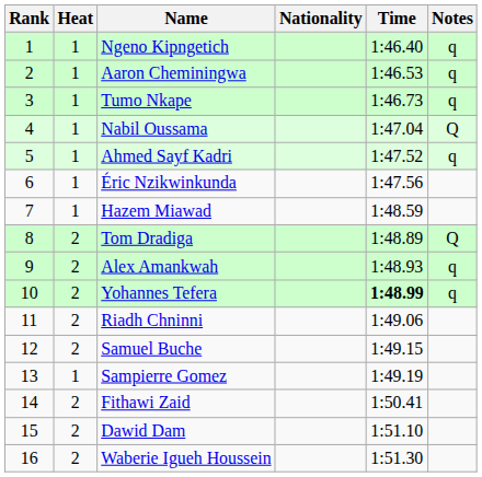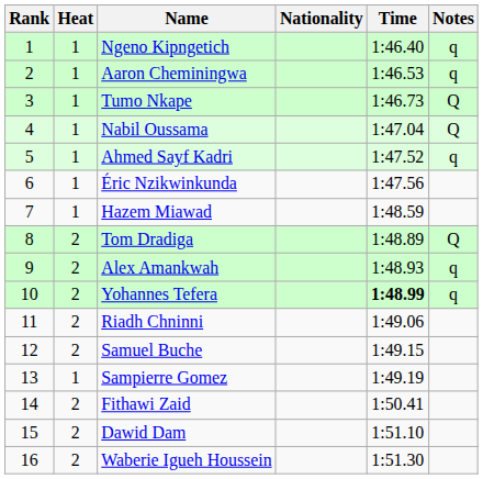 <table class="wikitable sortable" style="text-align:center">
 <tr>
 <th>Rank</th>
 <th>Heat</th>
 <th>Name</th>
 <th>Nationality</th>
 <th>Time</th>
 <th>Notes</th>
 </tr>
 <tr bgcolor=ccffcc>
 <td>1</td>
 <td>1</td>
 <td align=left><a href='#'>Ngeno Kipngetich</a></td>
 <td align=left></td>
 <td>1:46.40</td>
 <td>q</td>
 </tr>
 <tr bgcolor=ccffcc>
 <td>2</td>
 <td>1</td>
 <td align=left><a href='#'>Aaron Cheminingwa</a></td>
 <td align=left></td>
 <td>1:46.53</td>
 <td>q</td>
 </tr>
 <tr bgcolor=ccffcc>
 <td>3</td>
 <td>1</td>
 <td align=left><a href='#'>Tumo Nkape</a></td>
 <td align=left></td>
 <td>1:46.73</td>
-<td>q</td>
+<td>Q</td>
 </tr>
 <tr bgcolor=ddffdd>
 <td>4</td>
 <td>1</td>
 <td align=left><a href='#'>Nabil Oussama</a></td>
 <td align=left></td>
 <td>1:47.04</td>
 <td>Q</td>
 </tr>
 <tr bgcolor=ddffdd>
 <td>5</td>
 <td>1</td>
 <td align=left><a href='#'>Ahmed Sayf Kadri</a></td>
 <td align=left></td>
 <td>1:47.52</td>
 <td>q</td>
 </tr>
 <tr>
 <td>6</td>
 <td>1</td>
 <td align=left><a href='#'>Éric Nzikwinkunda</a></td>
 <td align=left></td>
 <td>1:47.56</td>
 <td></td>
 </tr>
 <tr>
 <td>7</td>
 <td>1</td>
 <td align=left><a href='#'>Hazem Miawad</a></td>
 <td align=left></td>
 <td>1:48.59</td>
 <td></td>
 </tr>
 <tr bgcolor=ccffcc>
 <td>8</td>
 <td>2</td>
 <td align=left><a href='#'>Tom Dradiga</a></td>
 <td align=left></td>
 <td>1:48.89</td>
 <td>Q</td>
 </tr>
 <tr bgcolor=ccffcc>
 <td>9</td>
 <td>2</td>
 <td align=left><a href='#'>Alex Amankwah</a></td>
 <td align=left></td>
 <td>1:48.93</td>
 <td>q</td>
 </tr>
 <tr bgcolor=ccffcc>
 <td>10</td>
 <td>2</td>
 <td align=left><a href='#'>Yohannes Tefera</a></td>
 <td align=left></td>
 <td><strong>1:48.99</strong></td>
 <td>q</td>
 </tr>
 <tr>
 <td>11</td>
 <td>2</td>
 <td align=left><a href='#'>Riadh Chninni</a></td>
 <td align=left></td>
 <td>1:49.06</td>
 <td></td>
 </tr>
 <tr>
 <td>12</td>
 <td>2</td>
 <td align=left><a href='#'>Samuel Buche</a></td>
 <td align=left></td>
 <td>1:49.15</td>
 <td></td>
 </tr>
 <tr>
 <td>13</td>
 <td>1</td>
 <td align=left><a href='#'>Sampierre Gomez</a></td>
 <td align=left></td>
 <td>1:49.19</td>
 <td></td>
 </tr>
 <tr>
 <td>14</td>
 <td>2</td>
 <td align=left><a href='#'>Fithawi Zaid</a></td>
 <td align=left></td>
 <td>1:50.41</td>
 <td></td>
 </tr>
 <tr>
 <td>15</td>
 <td>2</td>
 <td align=left><a href='#'>Dawid Dam</a></td>
 <td align=left></td>
 <td>1:51.10</td>
 <td></td>
 </tr>
 <tr>
 <td>16</td>
 <td>2</td>
 <td align=left><a href='#'>Waberie Igueh Houssein</a></td>
 <td align=left></td>
 <td>1:51.30</td>
 <td></td>
 </tr>
 </table>
